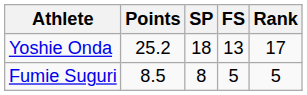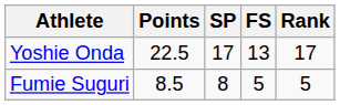 <table class="wikitable" border="1" style="font-size:90%">
 <tr>
 <th>Athlete</th>
 <th>Points</th>
 <th>SP</th>
 <th>FS</th>
 <th>Rank</th>
 </tr>
 <tr align=center>
 <td align=left><a href='#'>Yoshie Onda</a></td>
-<td>25.2</td>
-<td>18</td>
+<td>22.5</td>
+<td>17</td>
 <td>13</td>
 <td>17</td>
 </tr>
 <tr align=center>
 <td align=left><a href='#'>Fumie Suguri</a></td>
 <td>8.5</td>
 <td>8</td>
 <td>5</td>
 <td>5</td>
 </tr>
 </table>
